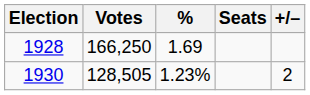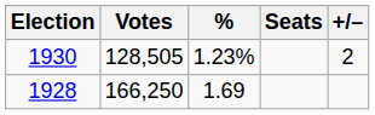 <table class=wikitable style=text-align:center>
 <tr>
 <th>Election</th>
 <th>Votes</th>
 <th>%</th>
 <th>Seats</th>
 <th>+/–</th>
 </tr>
 <tr>
+<td><a href='#'>1930</a></td>
+<td>128,505</td>
+<td>1.23%</td>
+<td></td>
+<td> 2</td>
+</tr>
+<tr>
 <td><a href='#'>1928</a></td>
 <td>166,250</td>
 <td>1.69</td>
 <td></td>
 <td></td>
 </tr>
-<tr>
-<td><a href='#'>1930</a></td>
-<td>128,505</td>
-<td>1.23%</td>
-<td></td>
-<td> 2</td>
-</tr>
 </table>
